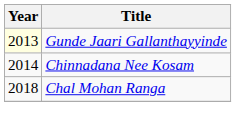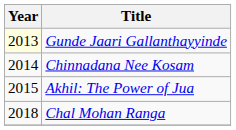 <table class="wikitable sortable">
 <tr>
 <th>Year</th>
 <th>Title</th>
 </tr>
 <tr>
 <td style="background: lightyellow;">2013</td>
 <td><em><a href='#'>Gunde Jaari Gallanthayyinde</a></em></td>
 </tr>
 <tr>
 <td>2014</td>
 <td><em><a href='#'>Chinnadana Nee Kosam</a></em></td>
 </tr>
 <tr>
+<td>2015</td>
+<td><em><a href='#'>Akhil: The Power of Jua</a></em></td>
+</tr>
+<tr>
 <td>2018</td>
 <td><em><a href='#'>Chal Mohan Ranga</a></em></td>
 </tr>
 <tr>
 </tr>
 </table>
